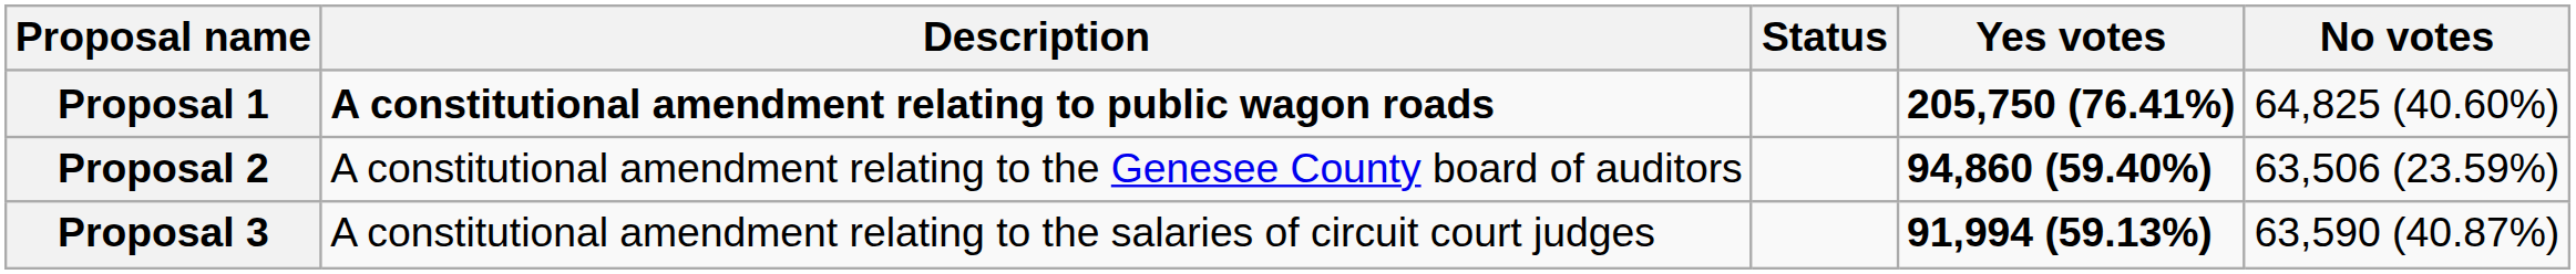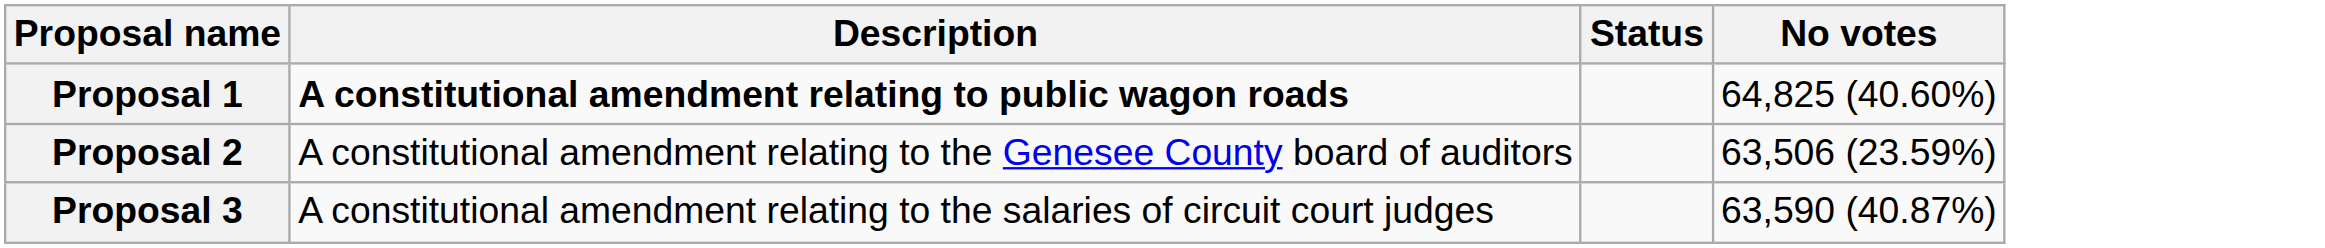 <table class="wikitable sortable plainrowheaders">
 <tr>
 <th scope="col">Proposal name</th>
 <th class="unsortable" scope="col">Description</th>
 <th scope="col">Status</th>
-<th scope="col">Yes votes</th>
 <th scope="col">No votes</th>
 </tr>
 <tr>
 <th scope="row">Proposal 1</th>
 <td><strong>A constitutional amendment relating to public wagon roads</strong></td>
 <td></td>
-<td><strong>205,750 (76.41%)</strong></td>
 <td>64,825 (40.60%)</td>
 </tr>
 <tr>
 <th scope="row">Proposal 2</th>
 <td>A constitutional amendment relating to the <a href='#'>Genesee County</a> board of auditors</td>
 <td></td>
-<td><strong>94,860 (59.40%)</strong></td>
 <td>63,506 (23.59%)</td>
 </tr>
 <tr>
 <th scope="row">Proposal 3</th>
 <td>A constitutional amendment relating to the salaries of circuit court judges</td>
 <td></td>
-<td><strong>91,994 (59.13%)</strong></td>
 <td>63,590 (40.87%)</td>
 </tr>
 </table>
